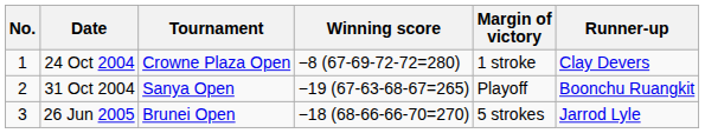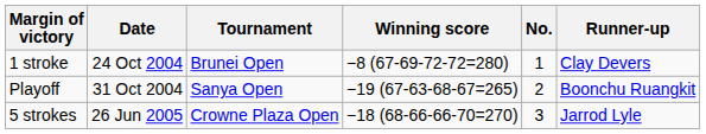 <table class="wikitable" style="font-size:95%;">
 <tr>
-<th>No.</th>
+<th>Margin of<br>victory</th>
 <th>Date</th>
 <th>Tournament</th>
 <th>Winning score</th>
-<th>Margin of<br>victory</th>
+<th>No.</th>
 <th>Runner-up</th>
 </tr>
 <tr>
+<td>1 stroke</td>
+<td align=right>24 Oct <a href='#'>2004</a></td>
+<td><a href='#'>Brunei Open</a></td>
+<td>−8 (67-69-72-72=280)</td>
 <td align=center>1</td>
-<td align=right>24 Oct <a href='#'>2004</a></td>
-<td><a href='#'>Crowne Plaza Open</a></td>
-<td>−8 (67-69-72-72=280)</td>
-<td>1 stroke</td>
 <td> <a href='#'>Clay Devers</a></td>
 </tr>
 <tr>
-<td align=center>2</td>
+<td>Playoff</td>
 <td align=right>31 Oct 2004</td>
 <td><a href='#'>Sanya Open</a></td>
 <td>−19 (67-63-68-67=265)</td>
-<td>Playoff</td>
+<td align=center>2</td>
 <td> <a href='#'>Boonchu Ruangkit</a></td>
 </tr>
 <tr>
+<td>5 strokes</td>
+<td align=right>26 Jun <a href='#'>2005</a></td>
+<td><a href='#'>Crowne Plaza Open</a></td>
+<td>−18 (68-66-66-70=270)</td>
 <td align=center>3</td>
-<td align=right>26 Jun <a href='#'>2005</a></td>
-<td><a href='#'>Brunei Open</a></td>
-<td>−18 (68-66-66-70=270)</td>
-<td>5 strokes</td>
 <td> <a href='#'>Jarrod Lyle</a></td>
 </tr>
 </table>
